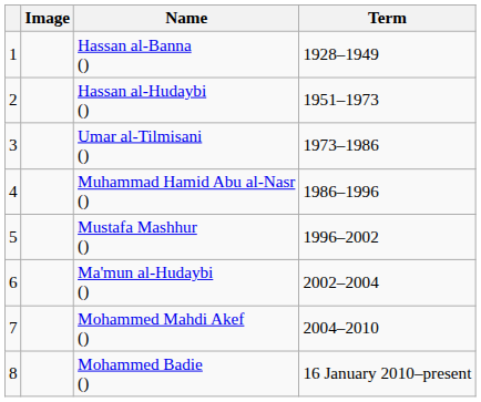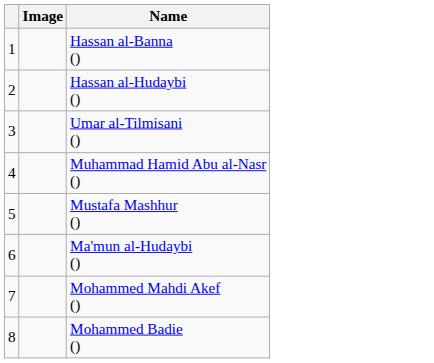 <table class="wikitable">
 <tr>
 <th></th>
 <th>Image</th>
 <th>Name</th>
-<th>Term</th>
 </tr>
 <tr>
 <td>1</td>
 <td></td>
 <td><a href='#'>Hassan al-Banna</a><br>()</td>
-<td>1928–1949</td>
 </tr>
 <tr>
 <td>2</td>
 <td></td>
 <td><a href='#'>Hassan al-Hudaybi</a><br>()</td>
-<td>1951–1973</td>
 </tr>
 <tr>
 <td>3</td>
 <td></td>
 <td><a href='#'>Umar al-Tilmisani</a><br>()</td>
-<td>1973–1986</td>
 </tr>
 <tr>
 <td>4</td>
 <td></td>
 <td><a href='#'>Muhammad Hamid Abu al-Nasr</a><br>()</td>
-<td>1986–1996</td>
 </tr>
 <tr>
 <td>5</td>
 <td></td>
 <td><a href='#'>Mustafa Mashhur</a><br>()</td>
-<td>1996–2002</td>
 </tr>
 <tr>
 <td>6</td>
 <td></td>
 <td><a href='#'>Ma'mun al-Hudaybi</a><br>()</td>
-<td>2002–2004</td>
 </tr>
 <tr>
 <td>7</td>
 <td></td>
 <td><a href='#'>Mohammed Mahdi Akef</a><br>()</td>
-<td>2004–2010</td>
 </tr>
 <tr>
 <td>8</td>
 <td></td>
 <td><a href='#'>Mohammed Badie</a><br>()</td>
-<td>16 January 2010–present</td>
 </tr>
 </table>
